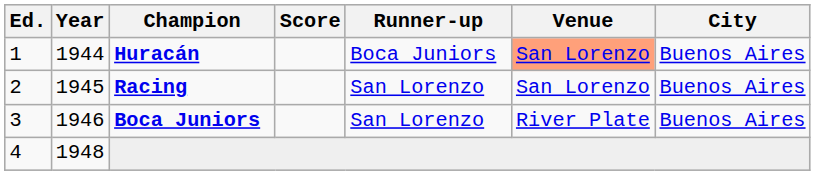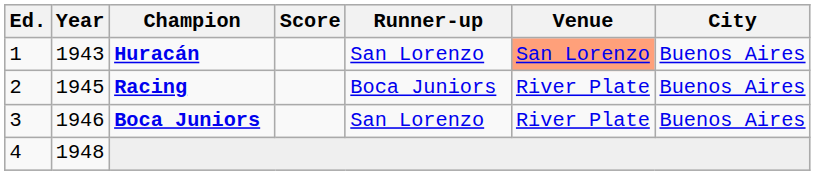 <table class="wikitable sortable">
 <tr>
 <th>Ed.</th>
 <th width=px>Year</th>
 <th width=100px>Champion</th>
 <th width=px>Score</th>
 <th width=100px>Runner-up</th>
 <th width= px>Venue</th>
 <th width= px>City</th>
 </tr>
 <tr>
 <td>1</td>
-<td>1944</td>
+<td>1943</td>
 <td><strong><a href='#'>Huracán</a></strong></td>
 <td></td>
-<td><a href='#'>Boca Juniors</a></td>
+<td><a href='#'>San Lorenzo</a></td>
 <td style="background: lightsalmon;"><a href='#'>San Lorenzo</a></td>
 <td><a href='#'>Buenos Aires</a></td>
 </tr>
 <tr>
 <td>2</td>
 <td>1945</td>
 <td><strong><a href='#'>Racing</a></strong></td>
 <td></td>
-<td><a href='#'>San Lorenzo</a></td>
-<td><a href='#'>San Lorenzo</a></td>
+<td><a href='#'>Boca Juniors</a></td>
+<td><a href='#'>River Plate</a></td>
 <td><a href='#'>Buenos Aires</a></td>
 </tr>
 <tr>
 <td>3</td>
 <td>1946</td>
 <td><strong><a href='#'>Boca Juniors</a></strong></td>
 <td></td>
 <td><a href='#'>San Lorenzo</a></td>
 <td><a href='#'>River Plate</a></td>
 <td><a href='#'>Buenos Aires</a></td>
 </tr>
 <tr>
 <td>4</td>
 <td>1948</td>
 <td colspan=5 style=background:#efefef></td>
 </tr>
 </table>
